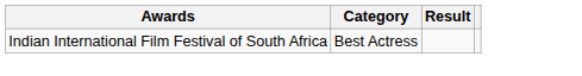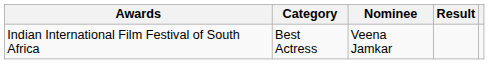 <table class="wikitable plainrowheaders sortable">
 <tr>
 <th scope="col">Awards</th>
 <th scope="col">Category</th>
+<th scope="col">Nominee</th>
 <th scope="col">Result</th>
 <th scope="col" class="unsortable"></th>
 </tr>
 <tr>
 <td>Indian International Film Festival of South Africa</td>
 <td>Best Actress</td>
+<td>Veena Jamkar</td>
 <td></td>
 <td style="text-align:center;"></td>
 </tr>
 </table>
